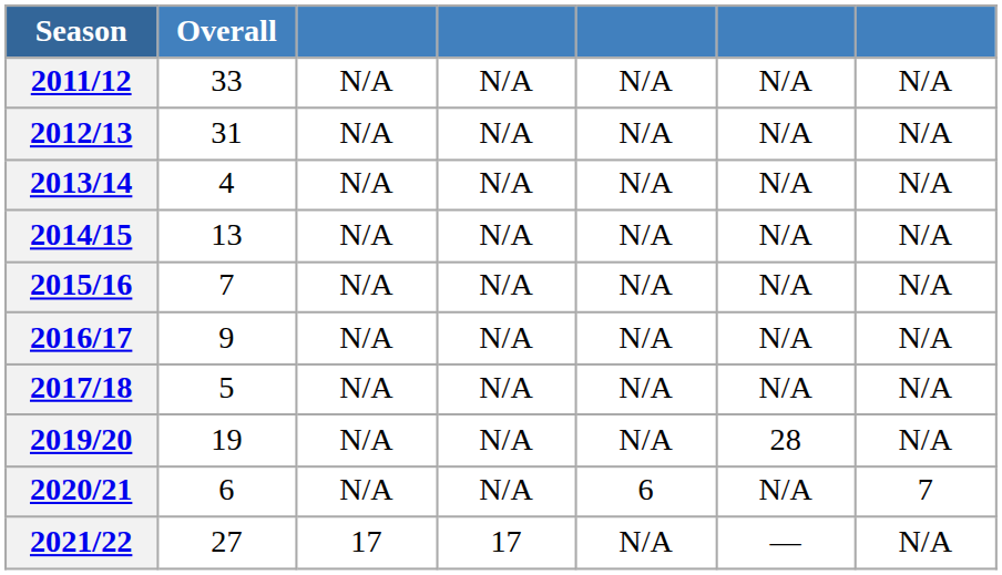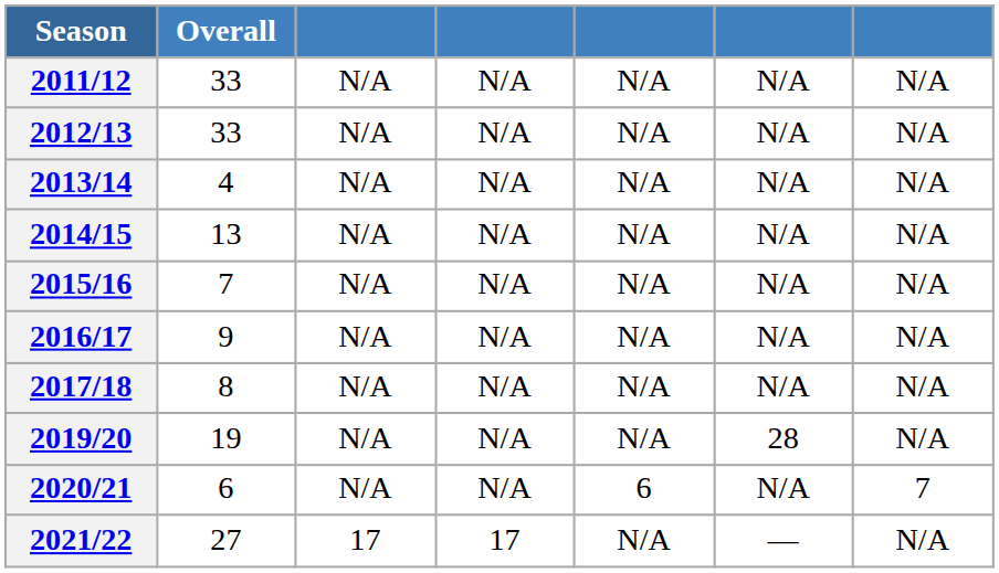 <table class="wikitable" style="font-size:86%; text-align:center; border:grey solid 1px; border-collapse:collapse; background:#ffffff;">
 <tr>
 <th style="background-color:#369; color:white; width:60px;"> Season </th>
 <th style="background-color:#4180be; color:white; width:55px;">Overall</th>
 <th style="background-color:#4180be; color:white; width:55px;"></th>
 <th style="background-color:#4180be; color:white; width:55px;"></th>
 <th style="background-color:#4180be; color:white; width:55px;"></th>
 <th style="background-color:#4180be; color:white; width:55px;"></th>
 <th style="background-color:#4180be; color:white; width:55px;"></th>
 </tr>
 <tr>
 <th scope=row align=center><a href='#'>2011/12</a></th>
 <td align=center>33</td>
 <td align=center>N/A</td>
 <td align=center>N/A</td>
 <td align=center>N/A</td>
 <td align=center>N/A</td>
 <td align=center>N/A</td>
 </tr>
 <tr>
 <th scope=row align=center><a href='#'>2012/13</a></th>
-<td align=center>31</td>
+<td align=center>33</td>
 <td align=center>N/A</td>
 <td align=center>N/A</td>
 <td align=center>N/A</td>
 <td align=center>N/A</td>
 <td align=center>N/A</td>
 </tr>
 <tr>
 <th scope=row align=center><a href='#'>2013/14</a></th>
 <td align=center>4</td>
 <td align=center>N/A</td>
 <td align=center>N/A</td>
 <td align=center>N/A</td>
 <td align=center>N/A</td>
 <td align=center>N/A</td>
 </tr>
 <tr>
 <th scope=row align=center><a href='#'>2014/15</a></th>
 <td align=center>13</td>
 <td align=center>N/A</td>
 <td align=center>N/A</td>
 <td align=center>N/A</td>
 <td align=center>N/A</td>
 <td align=center>N/A</td>
 </tr>
 <tr>
 <th scope=row align=center><a href='#'>2015/16</a></th>
 <td align=center>7</td>
 <td align=center>N/A</td>
 <td align=center>N/A</td>
 <td align=center>N/A</td>
 <td align=center>N/A</td>
 <td align=center>N/A</td>
 </tr>
 <tr>
 <th scope=row align=center><a href='#'>2016/17</a></th>
 <td align=center>9</td>
 <td align=center>N/A</td>
 <td align=center>N/A</td>
 <td align=center>N/A</td>
 <td align=center>N/A</td>
 <td align=center>N/A</td>
 </tr>
 <tr>
 <th scope=row align=center><a href='#'>2017/18</a></th>
-<td align=center>5</td>
+<td align=center>8</td>
 <td align=center>N/A</td>
 <td align=center>N/A</td>
 <td align=center>N/A</td>
 <td align=center>N/A</td>
 <td align=center>N/A</td>
 </tr>
 <tr>
 <th scope=row align=center><a href='#'>2019/20</a></th>
 <td align=center>19</td>
 <td align=center>N/A</td>
 <td align=center>N/A</td>
 <td align=center>N/A</td>
 <td align=center>28</td>
 <td align=center>N/A</td>
 </tr>
 <tr>
 <th scope=row align=center><a href='#'>2020/21</a></th>
 <td align=center>6</td>
 <td align=center>N/A</td>
 <td align=center>N/A</td>
 <td align=center>6</td>
 <td align=center>N/A</td>
 <td align=center>7</td>
 </tr>
 <tr>
 <th scope=row align=center><a href='#'>2021/22</a><br></th>
 <td align=center>27</td>
 <td align=center>17</td>
 <td align=center>17</td>
 <td align=center>N/A</td>
 <td align=center>—</td>
 <td align=center>N/A</td>
 </tr>
 </table>
